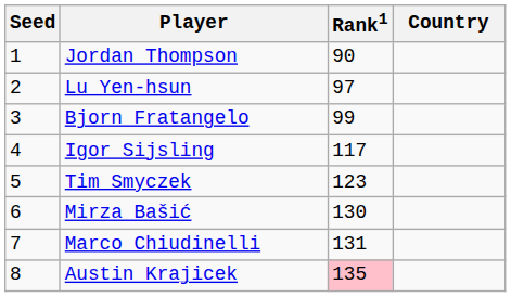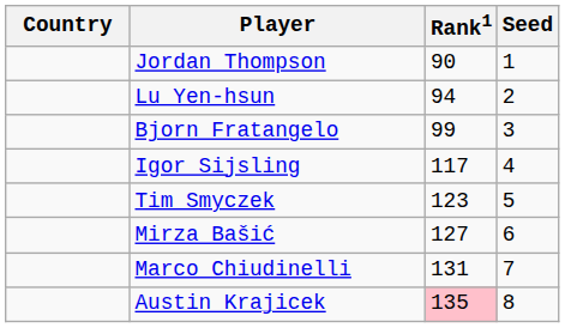 <table class="sortable wikitable">
 <tr>
-<th>Seed</th>
+<th width="70">Country</th>
 <th width="175">Player</th>
 <th>Rank<sup>1</sup></th>
-<th width="70">Country</th>
+<th>Seed</th>
 </tr>
 <tr>
-<td>1</td>
+<td></td>
 <td><a href='#'>Jordan Thompson</a></td>
 <td>90</td>
-<td></td>
+<td>1</td>
 </tr>
 <tr>
+<td></td>
+<td><a href='#'>Lu Yen-hsun</a></td>
+<td>94</td>
 <td>2</td>
-<td><a href='#'>Lu Yen-hsun</a></td>
-<td>97</td>
-<td></td>
 </tr>
 <tr>
-<td>3</td>
+<td></td>
 <td><a href='#'>Bjorn Fratangelo</a></td>
 <td>99</td>
-<td></td>
+<td>3</td>
 </tr>
 <tr>
-<td>4</td>
+<td></td>
 <td><a href='#'>Igor Sijsling</a></td>
 <td>117</td>
-<td></td>
+<td>4</td>
 </tr>
 <tr>
-<td>5</td>
+<td></td>
 <td><a href='#'>Tim Smyczek</a></td>
 <td>123</td>
-<td></td>
+<td>5</td>
 </tr>
 <tr>
+<td></td>
+<td><a href='#'>Mirza Bašić</a></td>
+<td>127</td>
 <td>6</td>
-<td><a href='#'>Mirza Bašić</a></td>
-<td>130</td>
-<td></td>
 </tr>
 <tr>
-<td>7</td>
+<td></td>
 <td><a href='#'>Marco Chiudinelli</a></td>
 <td>131</td>
-<td></td>
+<td>7</td>
 </tr>
 <tr>
-<td>8</td>
+<td></td>
 <td><a href='#'>Austin Krajicek</a></td>
 <td style="background: pink;">135</td>
-<td></td>
+<td>8</td>
 </tr>
 </table>
